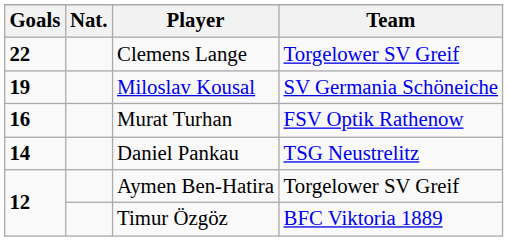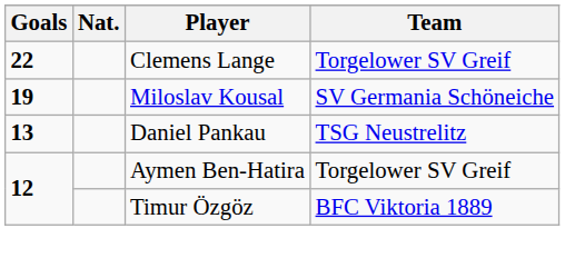 <table class="wikitable">
 <tr align="center" bgcolor="#dfdfdf">
 </tr>
 <tr>
 <th>Goals</th>
 <th>Nat.</th>
 <th>Player</th>
 <th>Team</th>
 </tr>
 <tr>
 <td><strong>22</strong></td>
 <td></td>
 <td>Clemens Lange</td>
 <td><a href='#'>Torgelower SV Greif</a></td>
 </tr>
 <tr>
 <td><strong>19</strong></td>
 <td></td>
 <td><a href='#'>Miloslav Kousal</a></td>
 <td><a href='#'>SV Germania Schöneiche</a></td>
 </tr>
 <tr>
-<td><strong>16</strong></td>
-<td></td>
-<td>Murat Turhan</td>
-<td><a href='#'>FSV Optik Rathenow</a></td>
-</tr>
-<tr>
-<td><strong>14</strong></td>
+<td><strong>13</strong></td>
 <td></td>
 <td>Daniel Pankau</td>
 <td><a href='#'>TSG Neustrelitz</a></td>
 </tr>
 <tr>
 <td rowspan="2"><strong>12</strong></td>
 <td></td>
 <td>Aymen Ben-Hatira</td>
 <td>Torgelower SV Greif</td>
 </tr>
 <tr>
 <td></td>
 <td>Timur Özgöz</td>
 <td><a href='#'>BFC Viktoria 1889</a></td>
 </tr>
 </table>
